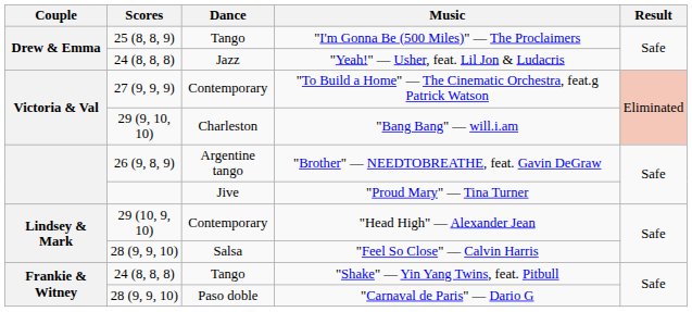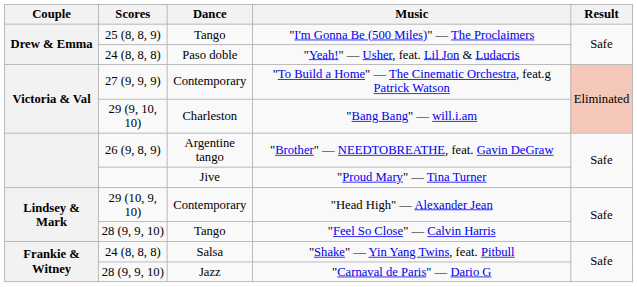 <table class="wikitable sortable" style="text-align:center; width:90%">
 <tr>
 <th scope="col">Couple</th>
 <th scope="col">Scores</th>
 <th scope="col" class="unsortable">Dance</th>
 <th scope="col" class="unsortable">Music</th>
 <th scope="col" class="unsortable">Result</th>
 </tr>
 <tr>
 <th scope="row" rowspan=2>Drew & Emma</th>
 <td>25 (8, 8, 9)</td>
 <td>Tango</td>
 <td>"<a href='#'>I'm Gonna Be (500 Miles)</a>" — <a href='#'>The Proclaimers</a></td>
 <td rowspan=2>Safe</td>
 </tr>
 <tr>
 <td>24 (8, 8, 8)</td>
-<td>Jazz</td>
+<td>Paso doble</td>
 <td>"<a href='#'>Yeah!</a>" — <a href='#'>Usher</a>, feat. <a href='#'>Lil Jon</a> & <a href='#'>Ludacris</a></td>
 </tr>
 <tr>
 <th scope="row" rowspan=2>Victoria & Val</th>
 <td>27 (9, 9, 9)</td>
 <td>Contemporary</td>
 <td>"<a href='#'>To Build a Home</a>" — <a href='#'>The Cinematic Orchestra</a>, feat.g <a href='#'>Patrick Watson</a></td>
 <td rowspan=2 bgcolor=f4c7b8>Eliminated</td>
 </tr>
 <tr>
 <td>29 (9, 10, 10)</td>
 <td>Charleston</td>
 <td>"<a href='#'>Bang Bang</a>" — <a href='#'>will.i.am</a></td>
 </tr>
 <tr>
 <th scope="row" rowspan=2></th>
 <td>26 (9, 8, 9)</td>
 <td>Argentine tango</td>
 <td>"<a href='#'>Brother</a>" — <a href='#'>NEEDTOBREATHE</a>, feat. <a href='#'>Gavin DeGraw</a></td>
 <td rowspan=2>Safe</td>
 </tr>
 <tr>
 <td></td>
 <td>Jive</td>
 <td>"<a href='#'>Proud Mary</a>" — <a href='#'>Tina Turner</a></td>
 </tr>
 <tr>
 <th scope="row" rowspan=2>Lindsey & Mark</th>
 <td>29 (10, 9, 10)</td>
 <td>Contemporary</td>
 <td>"Head High" — <a href='#'>Alexander Jean</a></td>
 <td rowspan=2>Safe</td>
 </tr>
 <tr>
 <td>28 (9, 9, 10)</td>
-<td>Salsa</td>
+<td>Tango</td>
 <td>"<a href='#'>Feel So Close</a>" — <a href='#'>Calvin Harris</a></td>
 </tr>
 <tr>
 <th scope="row" rowspan=2>Frankie & Witney</th>
 <td>24 (8, 8, 8)</td>
-<td>Tango</td>
+<td>Salsa</td>
 <td>"<a href='#'>Shake</a>" — <a href='#'>Yin Yang Twins</a>, feat. <a href='#'>Pitbull</a></td>
 <td rowspan=2>Safe</td>
 </tr>
 <tr>
 <td>28 (9, 9, 10)</td>
-<td>Paso doble</td>
+<td>Jazz</td>
 <td>"<a href='#'>Carnaval de Paris</a>" — <a href='#'>Dario G</a></td>
 </tr>
 </table>
